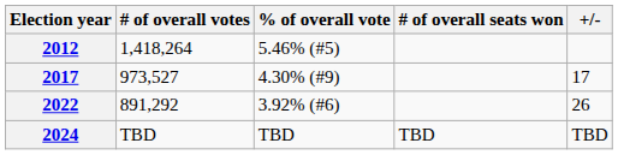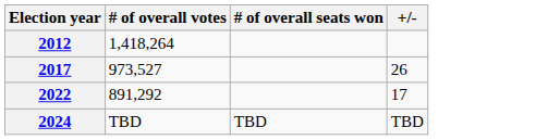 <table class=wikitable>
 <tr>
 <th>Election year</th>
 <th># of overall votes</th>
-<th>% of overall vote</th>
 <th># of overall seats won</th>
 <th>+/-</th>
 </tr>
 <tr>
 <th><a href='#'>2012</a></th>
 <td>1,418,264</td>
-<td>5.46% (#5)</td>
 <td></td>
 <td></td>
 </tr>
 <tr>
 <th><a href='#'>2017</a></th>
 <td>973,527</td>
-<td>4.30% (#9)</td>
 <td></td>
-<td>17</td>
+<td>26</td>
 </tr>
 <tr>
 <th><a href='#'>2022</a></th>
 <td>891,292</td>
-<td>3.92% (#6)</td>
 <td></td>
-<td>26</td>
+<td>17</td>
 </tr>
 <tr>
 <th><a href='#'>2024</a></th>
 <td>TBD</td>
 <td>TBD</td>
 <td>TBD</td>
-<td>TBD</td>
 </tr>
 </table>
